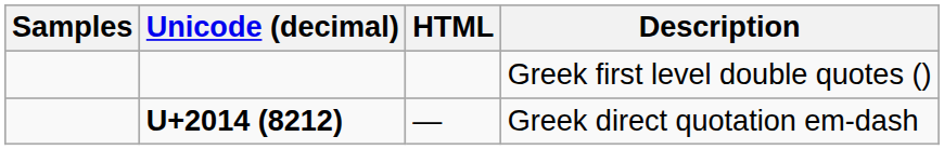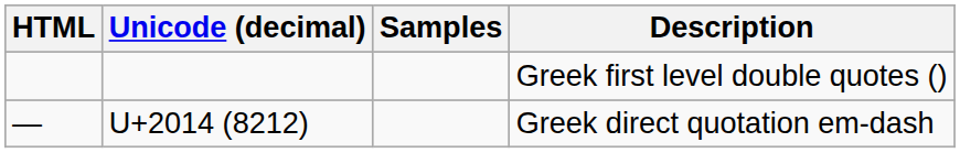 <table class="wikitable">
 <tr>
+<th>HTML</th>
+<th><a href='#'>Unicode</a> (decimal)</th>
 <th>Samples</th>
-<th><a href='#'>Unicode</a> (decimal)</th>
-<th>HTML</th>
 <th>Description</th>
 </tr>
 <tr>
 <td></td>
 <td></td>
 <td></td>
 <td>Greek first level double quotes (<strong></strong>)</td>
 </tr>
 <tr>
+<td>&#8212;</td>
+<td>U+2014 (8212)</td>
 <td></td>
-<td><strong>U+2014 (8212)</strong></td>
-<td>&#8212;</td>
 <td>Greek direct quotation em-dash</td>
 </tr>
 </table>
